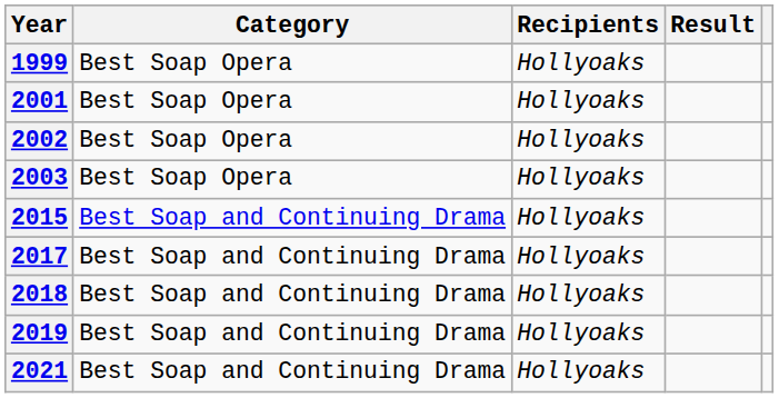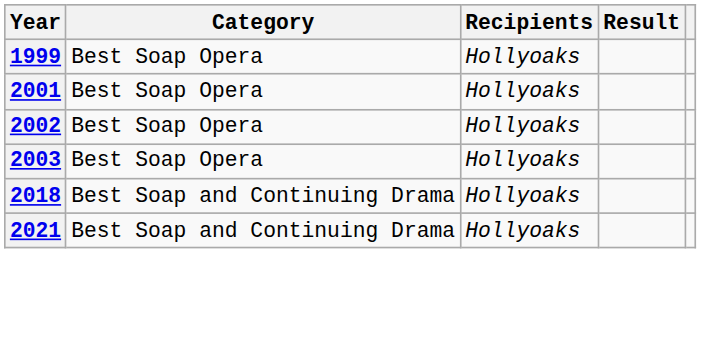 <table class="wikitable plainrowheaders sortable">
 <tr>
 <th scope="col" class="unsortable">Year</th>
 <th scope="col" class="sortable">Category</th>
 <th scope="col">Recipients</th>
 <th scope="col">Result</th>
 <th scope="col" class="unsortable"></th>
 </tr>
 <tr>
 <th scope="row"><a href='#'>1999</a></th>
 <td>Best Soap Opera</td>
 <td><em>Hollyoaks</em></td>
 <td></td>
 <td style="text-align:center;"></td>
 </tr>
 <tr>
 <th scope="row"><a href='#'>2001</a></th>
 <td>Best Soap Opera</td>
 <td><em>Hollyoaks</em></td>
 <td></td>
 <td style="text-align:center;"></td>
 </tr>
 <tr>
 <th scope="row"><a href='#'>2002</a></th>
 <td>Best Soap Opera</td>
 <td><em>Hollyoaks</em></td>
 <td></td>
 <td style="text-align:center;"></td>
 </tr>
 <tr>
 <th scope="row"><a href='#'>2003</a></th>
 <td>Best Soap Opera</td>
 <td><em>Hollyoaks</em></td>
 <td></td>
 <td style="text-align:center;"></td>
 </tr>
 <tr>
-<th scope="row"><a href='#'>2015</a></th>
-<td><a href='#'>Best Soap and Continuing Drama</a></td>
-<td><em>Hollyoaks</em></td>
-<td></td>
-<td style="text-align:center;"></td>
-</tr>
-<tr>
-<th scope="row"><a href='#'>2017</a></th>
-<td>Best Soap and Continuing Drama</td>
-<td><em>Hollyoaks</em></td>
-<td></td>
-<td style="text-align:center;"></td>
-</tr>
-<tr>
 <th scope="row"><a href='#'>2018</a></th>
-<td>Best Soap and Continuing Drama</td>
-<td><em>Hollyoaks</em></td>
-<td></td>
-<td style="text-align:center;"></td>
-</tr>
-<tr>
-<th scope="row"><a href='#'>2019</a></th>
 <td>Best Soap and Continuing Drama</td>
 <td><em>Hollyoaks</em></td>
 <td></td>
 <td style="text-align:center;"></td>
 </tr>
 <tr>
 <th scope="row"><a href='#'>2021</a></th>
 <td>Best Soap and Continuing Drama</td>
 <td><em>Hollyoaks</em></td>
 <td></td>
 <td style="text-align:center;"></td>
 </tr>
 </table>
